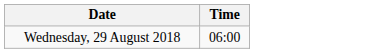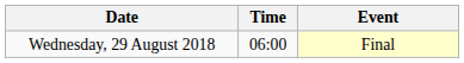 <table class = "wikitable" style="text-align:center;">
 <tr>
 <th width=220>Date</th>
 <th width=50>Time</th>
+<th width=150>Event</th>
 </tr>
 <tr>
 <td>Wednesday, 29 August 2018</td>
 <td>06:00</td>
+<td bgcolor=ffffcc>Final</td>
 </tr>
 </table>
